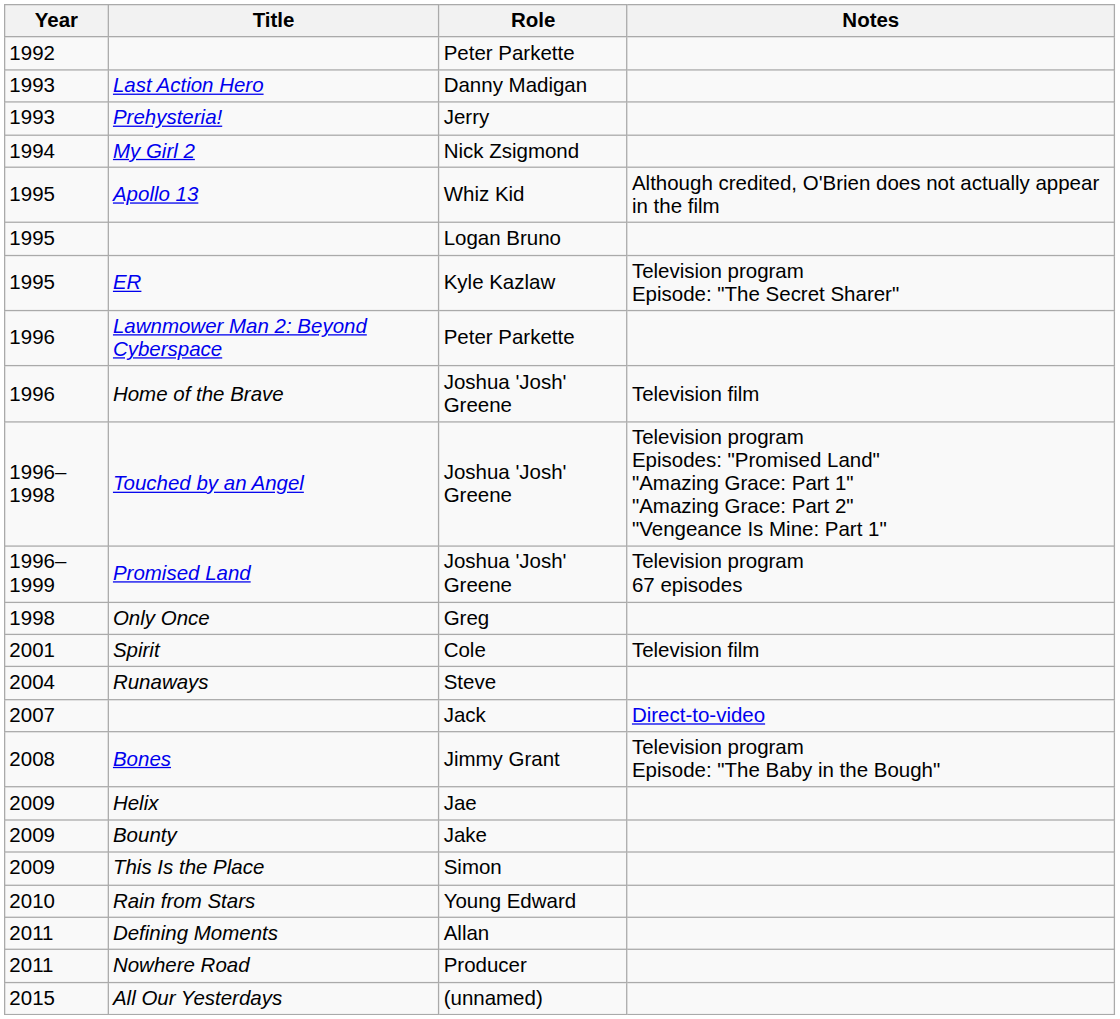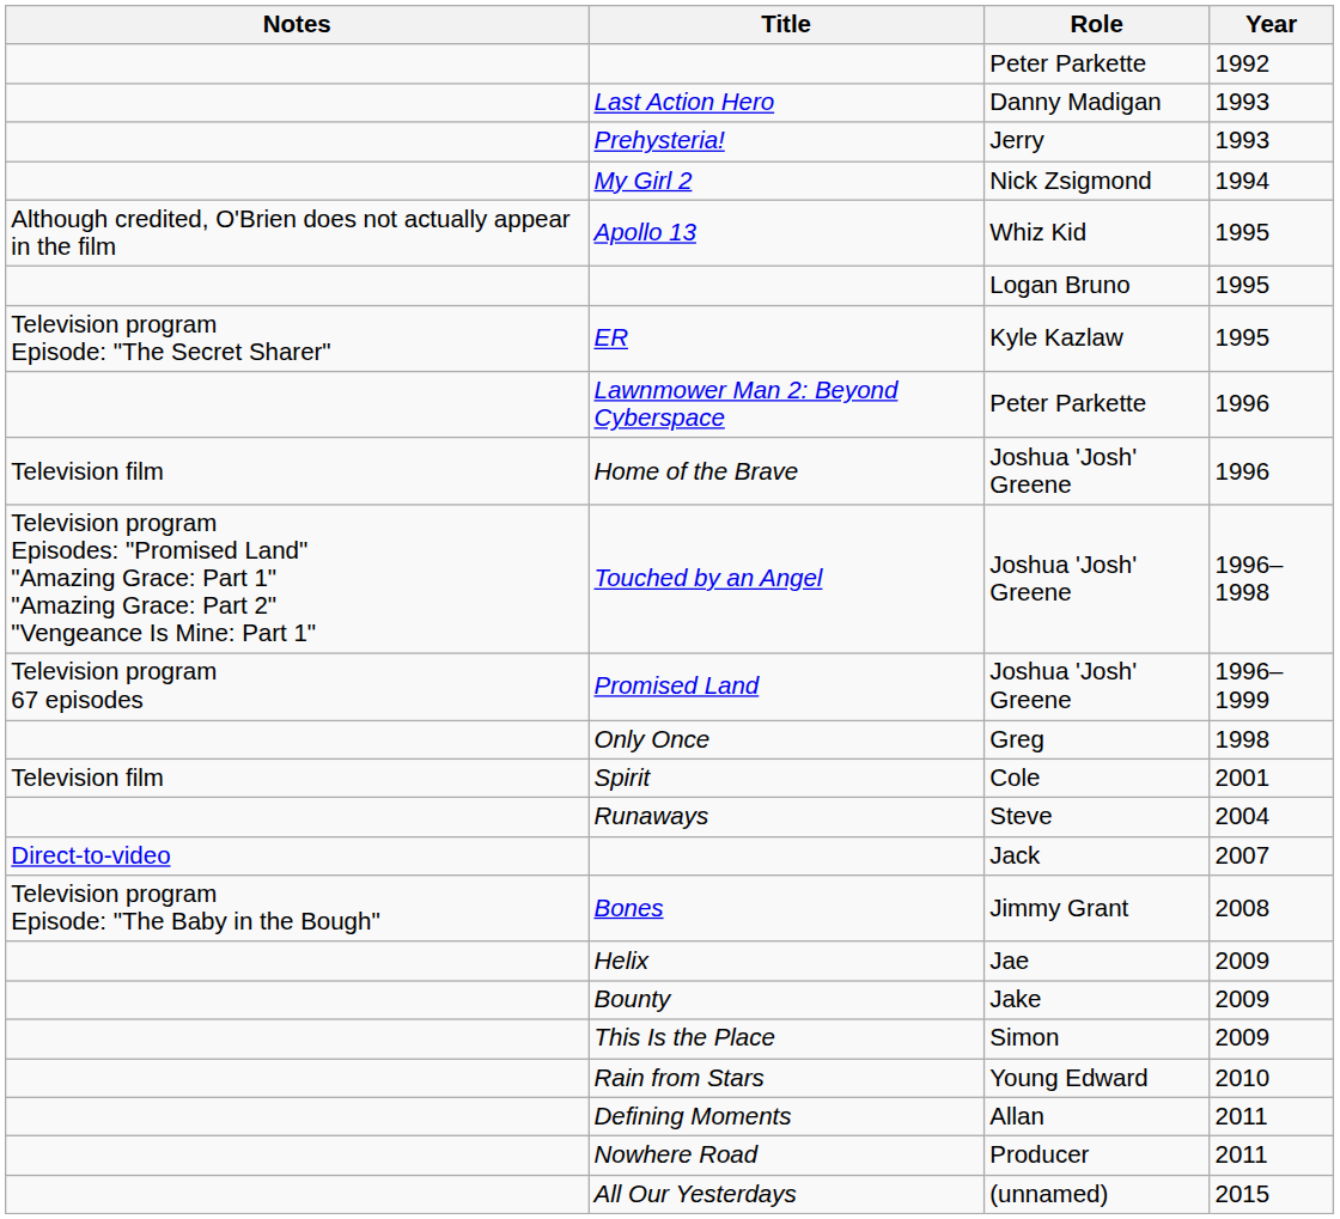 <table class = "wikitable sortable">
 <tr>
-<th>Year</th>
+<th class = "unsortable">Notes</th>
 <th>Title</th>
 <th>Role</th>
-<th class = "unsortable">Notes</th>
+<th>Year</th>
 </tr>
 <tr>
-<td>1992</td>
+<td></td>
 <td><em></em></td>
 <td>Peter Parkette</td>
-<td></td>
+<td>1992</td>
 </tr>
 <tr>
-<td>1993</td>
+<td></td>
 <td><em><a href='#'>Last Action Hero</a></em></td>
 <td>Danny Madigan</td>
-<td></td>
+<td>1993</td>
 </tr>
 <tr>
-<td>1993</td>
+<td></td>
 <td><em><a href='#'>Prehysteria!</a></em></td>
 <td>Jerry</td>
-<td></td>
+<td>1993</td>
 </tr>
 <tr>
-<td>1994</td>
+<td></td>
 <td><em><a href='#'>My Girl 2</a></em></td>
 <td>Nick Zsigmond</td>
-<td></td>
+<td>1994</td>
 </tr>
 <tr Billy Madison>
-<td>1995</td>
+<td>Although credited, O'Brien does not actually appear in the film</td>
 <td><em><a href='#'>Apollo 13</a></em></td>
 <td>Whiz Kid</td>
-<td>Although credited, O'Brien does not actually appear in the film</td>
+<td>1995</td>
 </tr>
 <tr>
-<td>1995</td>
+<td></td>
 <td><em></em></td>
 <td>Logan Bruno</td>
-<td></td>
+<td>1995</td>
 </tr>
 <tr>
-<td>1995</td>
+<td>Television program<br>Episode: "The Secret Sharer"</td>
 <td><em><a href='#'>ER</a></em></td>
 <td>Kyle Kazlaw</td>
-<td>Television program<br>Episode: "The Secret Sharer"</td>
+<td>1995</td>
 </tr>
 <tr>
-<td>1996</td>
+<td></td>
 <td><em><a href='#'>Lawnmower Man 2: Beyond Cyberspace</a></em></td>
 <td>Peter Parkette</td>
-<td></td>
+<td>1996</td>
 </tr>
 <tr>
-<td>1996</td>
+<td>Television film</td>
 <td><em>Home of the Brave</em></td>
 <td>Joshua 'Josh' Greene</td>
-<td>Television film</td>
+<td>1996</td>
 </tr>
 <tr>
-<td>1996–1998</td>
+<td>Television program<br>Episodes: "Promised Land"<br>"Amazing Grace: Part 1"<br>"Amazing Grace: Part 2"<br>"Vengeance Is Mine: Part 1"</td>
 <td><em><a href='#'>Touched by an Angel</a></em></td>
 <td>Joshua 'Josh' Greene</td>
-<td>Television program<br>Episodes: "Promised Land"<br>"Amazing Grace: Part 1"<br>"Amazing Grace: Part 2"<br>"Vengeance Is Mine: Part 1"</td>
+<td>1996–1998</td>
 </tr>
 <tr>
-<td>1996–1999</td>
+<td>Television program<br>67 episodes</td>
 <td><em><a href='#'>Promised Land</a></em></td>
 <td>Joshua 'Josh' Greene</td>
-<td>Television program<br>67 episodes</td>
+<td>1996–1999</td>
 </tr>
 <tr>
-<td>1998</td>
+<td></td>
 <td><em>Only Once</em></td>
 <td>Greg</td>
-<td></td>
+<td>1998</td>
 </tr>
 <tr>
-<td>2001</td>
+<td>Television film</td>
 <td><em>Spirit</em></td>
 <td>Cole</td>
-<td>Television film</td>
+<td>2001</td>
 </tr>
 <tr>
-<td>2004</td>
+<td></td>
 <td><em>Runaways</em></td>
 <td>Steve</td>
-<td></td>
+<td>2004</td>
 </tr>
 <tr>
-<td>2007</td>
+<td><a href='#'>Direct-to-video</a></td>
 <td><em></em></td>
 <td>Jack</td>
-<td><a href='#'>Direct-to-video</a></td>
+<td>2007</td>
 </tr>
 <tr>
-<td>2008</td>
+<td>Television program<br>Episode: "The Baby in the Bough"</td>
 <td><em><a href='#'>Bones</a></em></td>
 <td>Jimmy Grant</td>
-<td>Television program<br>Episode: "The Baby in the Bough"</td>
+<td>2008</td>
 </tr>
 <tr>
-<td>2009</td>
+<td></td>
 <td><em>Helix</em></td>
 <td>Jae</td>
-<td></td>
+<td>2009</td>
 </tr>
 <tr>
-<td>2009</td>
+<td></td>
 <td><em>Bounty</em></td>
 <td>Jake</td>
-<td></td>
+<td>2009</td>
 </tr>
 <tr>
-<td>2009</td>
+<td></td>
 <td><em>This Is the Place</em></td>
 <td>Simon</td>
-<td></td>
+<td>2009</td>
 </tr>
 <tr>
-<td>2010</td>
+<td></td>
 <td><em>Rain from Stars</em></td>
 <td>Young Edward</td>
-<td></td>
+<td>2010</td>
 </tr>
 <tr>
-<td>2011</td>
+<td></td>
 <td><em>Defining Moments</em></td>
 <td>Allan</td>
-<td></td>
+<td>2011</td>
 </tr>
 <tr>
-<td>2011</td>
+<td></td>
 <td><em>Nowhere Road</em></td>
 <td>Producer</td>
-<td></td>
+<td>2011</td>
 </tr>
 <tr>
-<td>2015</td>
+<td></td>
 <td><em>All Our Yesterdays</em></td>
 <td>(unnamed)</td>
-<td></td>
+<td>2015</td>
 </tr>
 </table>
